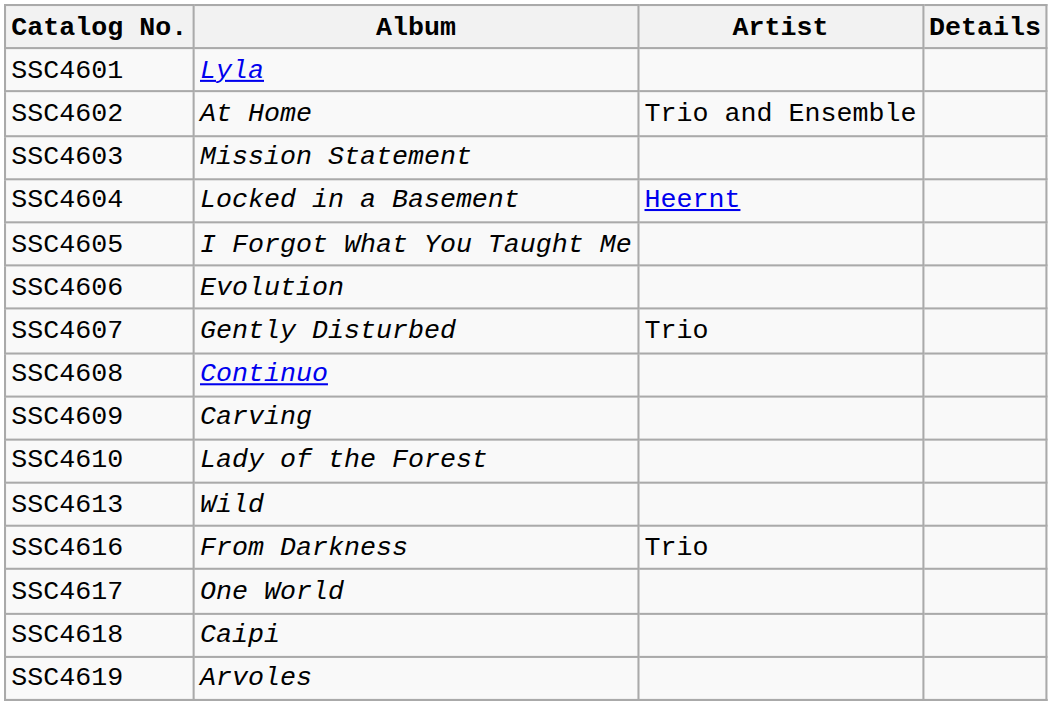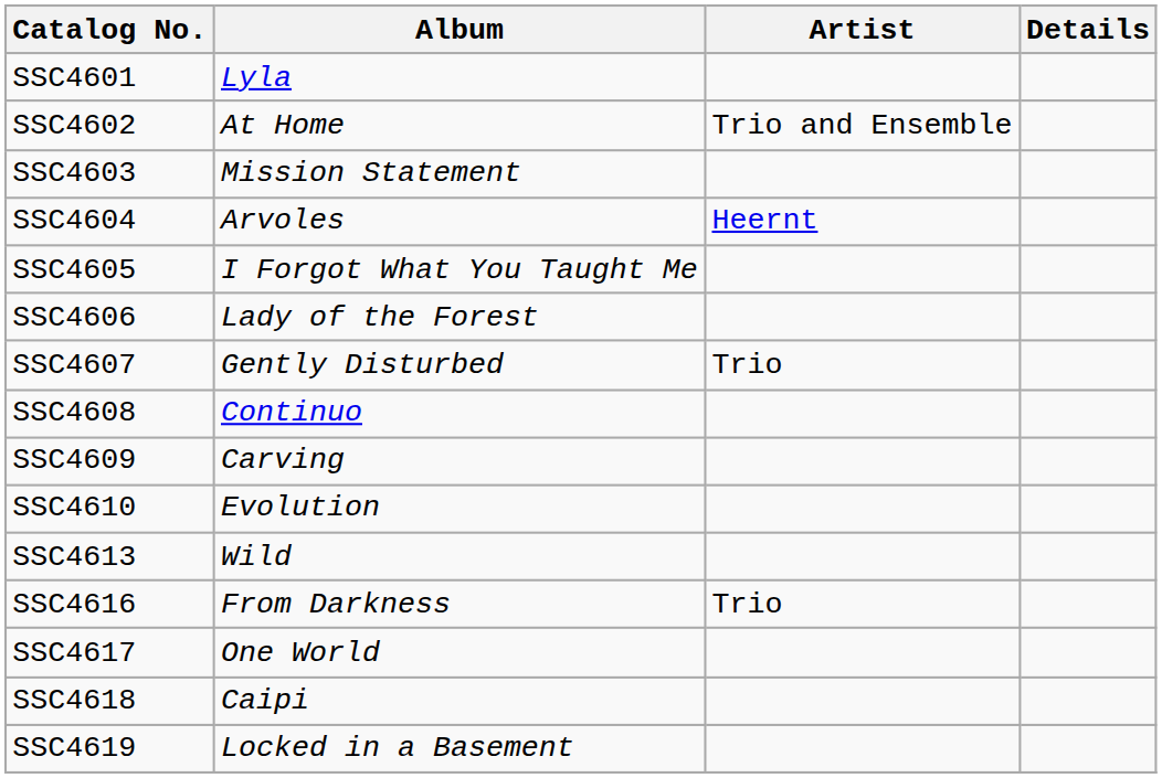 <table class="wikitable sortable">
 <tr>
 <th>Catalog No.</th>
 <th>Album</th>
 <th>Artist</th>
 <th>Details</th>
 </tr>
 <tr>
 <td>SSC4601</td>
 <td><em><a href='#'>Lyla</a></em></td>
 <td></td>
 <td></td>
 </tr>
 <tr>
 <td>SSC4602</td>
 <td><em>At Home</em></td>
 <td> Trio and Ensemble</td>
 <td></td>
 </tr>
 <tr>
 <td>SSC4603</td>
 <td><em>Mission Statement</em></td>
 <td></td>
 <td></td>
 </tr>
 <tr>
 <td>SSC4604</td>
-<td><em>Locked in a Basement</em></td>
+<td><em>Arvoles</em></td>
 <td><a href='#'>Heernt</a></td>
 <td></td>
 </tr>
 <tr>
 <td>SSC4605</td>
 <td><em>I Forgot What You Taught Me</em></td>
 <td></td>
 <td></td>
 </tr>
 <tr>
 <td>SSC4606</td>
-<td><em>Evolution</em></td>
+<td><em>Lady of the Forest</em></td>
 <td></td>
 <td></td>
 </tr>
 <tr>
 <td>SSC4607</td>
 <td><em>Gently Disturbed</em></td>
 <td> Trio</td>
 <td></td>
 </tr>
 <tr>
 <td>SSC4608</td>
 <td><em><a href='#'>Continuo</a></em></td>
 <td></td>
 <td></td>
 </tr>
 <tr>
 <td>SSC4609</td>
 <td><em>Carving</em></td>
 <td></td>
 <td></td>
 </tr>
 <tr>
 <td>SSC4610</td>
-<td><em>Lady of the Forest</em></td>
+<td><em>Evolution</em></td>
 <td></td>
 <td></td>
 </tr>
 <tr>
 <td>SSC4613</td>
 <td><em>Wild</em></td>
 <td></td>
 <td></td>
 </tr>
 <tr>
 <td>SSC4616</td>
 <td><em>From Darkness</em></td>
 <td> Trio</td>
 <td></td>
 </tr>
 <tr>
 <td>SSC4617</td>
 <td><em>One World</em></td>
 <td></td>
 <td></td>
 </tr>
 <tr>
 <td>SSC4618</td>
 <td><em>Caipi</em></td>
 <td></td>
 <td></td>
 </tr>
 <tr>
 <td>SSC4619</td>
-<td><em>Arvoles</em></td>
+<td><em>Locked in a Basement</em></td>
 <td></td>
 <td></td>
 </tr>
 <tr>
 </tr>
 </table>
